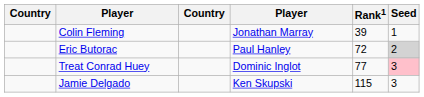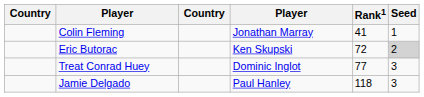 <table class="sortable wikitable">
 <tr>
 <th width="70">Country</th>
 <th width="175">Player</th>
 <th width="70">Country</th>
 <th width="175">Player</th>
 <th>Rank<sup>1</sup></th>
 <th>Seed</th>
 </tr>
 <tr>
 <td></td>
 <td><a href='#'>Colin Fleming</a></td>
 <td></td>
 <td><a href='#'>Jonathan Marray</a></td>
-<td>39</td>
+<td>41</td>
 <td>1</td>
 </tr>
 <tr>
 <td></td>
 <td><a href='#'>Eric Butorac</a></td>
 <td></td>
-<td><a href='#'>Paul Hanley</a></td>
+<td><a href='#'>Ken Skupski</a></td>
 <td>72</td>
 <td style="background: lightgrey;">2</td>
 </tr>
 <tr>
 <td></td>
 <td><a href='#'>Treat Conrad Huey</a></td>
 <td></td>
 <td><a href='#'>Dominic Inglot</a></td>
 <td>77</td>
-<td style="background: pink;">3</td>
+<td>3</td>
 </tr>
 <tr>
 <td></td>
 <td><a href='#'>Jamie Delgado</a></td>
 <td></td>
-<td><a href='#'>Ken Skupski</a></td>
-<td>115</td>
+<td><a href='#'>Paul Hanley</a></td>
+<td>118</td>
 <td>3</td>
 </tr>
 </table>
